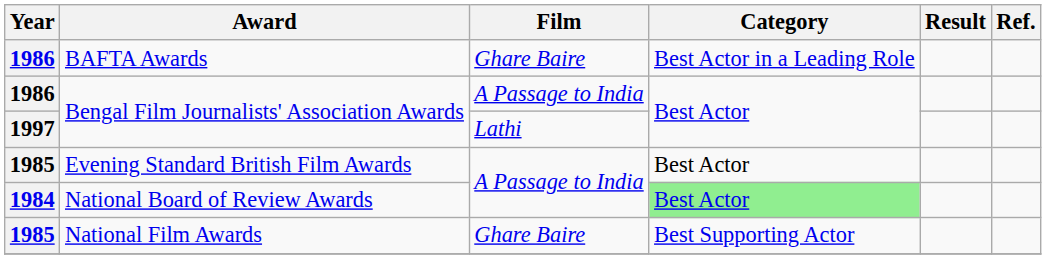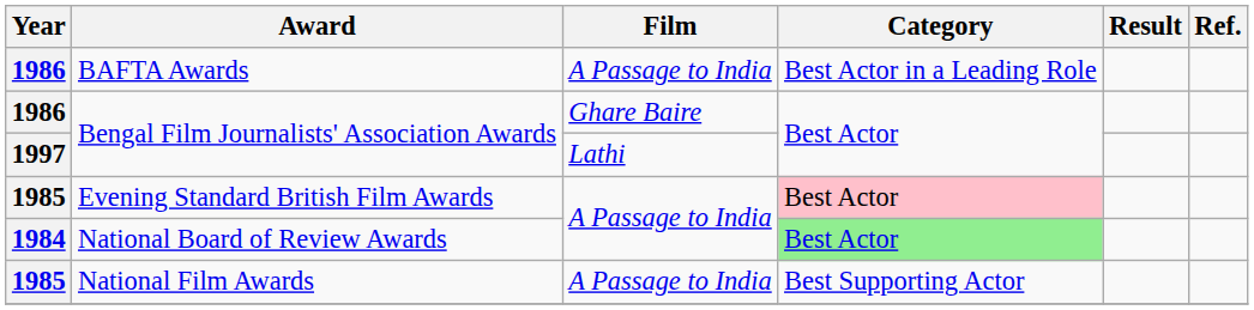 <table class="wikitable sortable">
 <tr>
 <th>Year</th>
 <th>Award</th>
 <th>Film</th>
 <th>Category</th>
 <th>Result</th>
 <th>Ref.</th>
 </tr>
 <tr>
 <th><a href='#'>1986</a></th>
 <td><a href='#'>BAFTA Awards</a></td>
-<td><em><a href='#'>Ghare Baire</a></em></td>
+<td><em><a href='#'>A Passage to India</a></em></td>
 <td><a href='#'>Best Actor in a Leading Role</a></td>
 <td></td>
 <td></td>
 </tr>
 <tr>
 <th>1986</th>
 <td rowspan="2"><a href='#'>Bengal Film Journalists' Association Awards</a></td>
-<td><em><a href='#'>A Passage to India</a></em></td>
+<td><em><a href='#'>Ghare Baire</a></em></td>
 <td rowspan="2"><a href='#'>Best Actor</a></td>
 <td></td>
 <td></td>
 </tr>
 <tr>
 <th>1997</th>
 <td><em><a href='#'>Lathi</a></em></td>
 <td></td>
 <td></td>
 </tr>
 <tr>
 <th>1985</th>
 <td><a href='#'>Evening Standard British Film Awards</a></td>
 <td rowspan="2"><em><a href='#'>A Passage to India</a></em></td>
-<td>Best Actor</td>
+<td style="background: pink;">Best Actor</td>
 <td></td>
 <td></td>
 </tr>
 <tr>
 <th><a href='#'>1984</a></th>
 <td><a href='#'>National Board of Review Awards</a></td>
 <td style="background: lightgreen;"><a href='#'>Best Actor</a></td>
 <td></td>
 <td></td>
 </tr>
 <tr>
 <th><a href='#'>1985</a></th>
 <td><a href='#'>National Film Awards</a></td>
-<td><em><a href='#'>Ghare Baire</a></em></td>
+<td><em><a href='#'>A Passage to India</a></em></td>
 <td><a href='#'>Best Supporting Actor</a></td>
 <td></td>
 <td></td>
 </tr>
 <tr>
 </tr>
 </table>
